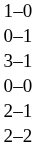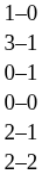 <table cellspacing=1 width=70%>
 <tr>
 <th width=25%></th>
 <th width=30%></th>
 <th width=15%></th>
 <th width=30%></th>
 </tr>
 <tr>
 <td></td>
 <td align=right></td>
 <td align=center>1–0</td>
 <td></td>
 </tr>
 <tr>
 <td></td>
 <td align=right></td>
-<td align=center>0–1</td>
+<td align=center>3–1</td>
 <td></td>
 </tr>
 <tr>
 <td></td>
 <td align=right></td>
-<td align=center>3–1</td>
+<td align=center>0–1</td>
 <td></td>
 </tr>
 <tr>
 <td></td>
 <td align=right></td>
 <td align=center>0–0</td>
 <td></td>
 </tr>
 <tr>
 <td></td>
 <td align=right></td>
 <td align=center>2–1</td>
 <td></td>
 </tr>
 <tr>
 <td></td>
 <td align=right></td>
 <td align=center>2–2</td>
 <td></td>
 </tr>
 </table>
